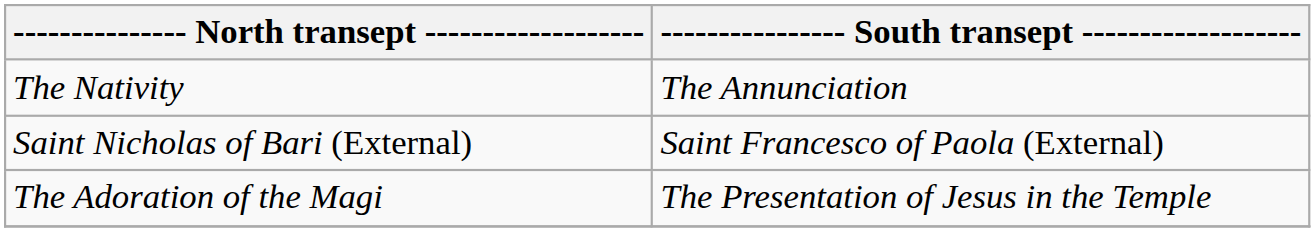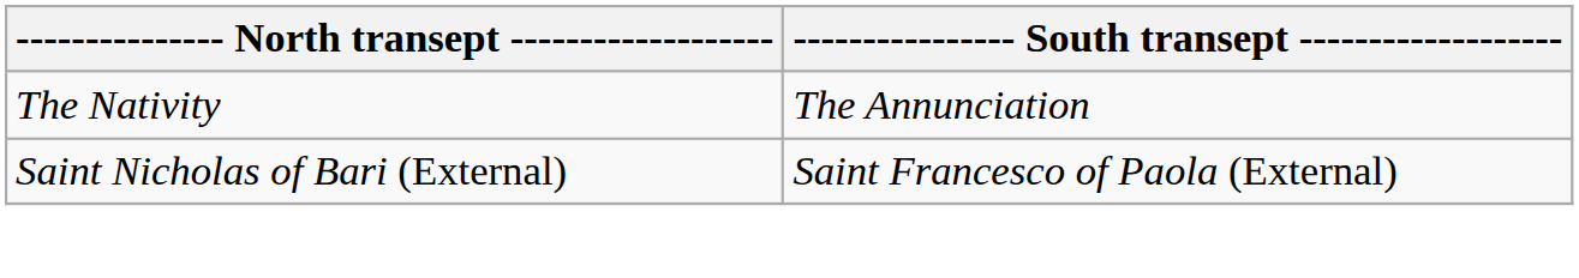 <table class="wikitable" align="center">
 <tr style="text-align:center">
 <th>---------------  North transept  -------------------</th>
 <th>---------------- South transept -------------------</th>
 </tr>
 <tr>
 <td><em>The Nativity</em></td>
 <td><em>The Annunciation</em></td>
 </tr>
 <tr>
 <td><em>Saint Nicholas of Bari</em> (External)</td>
 <td><em>Saint Francesco of Paola</em> (External)</td>
 </tr>
 <tr>
-<td><em>The Adoration of the Magi</em></td>
-<td><em>The Presentation of Jesus in the Temple</em></td>
-</tr>
-<tr>
 </tr>
 </table>
